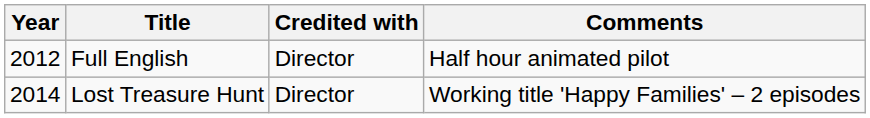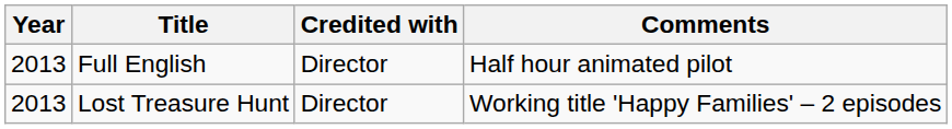 <table class="wikitable">
 <tr>
 <th>Year</th>
 <th>Title</th>
 <th>Credited with</th>
 <th>Comments</th>
 </tr>
 <tr>
-<td>2012</td>
+<td>2013</td>
 <td>Full English</td>
 <td>Director</td>
 <td>Half hour animated pilot</td>
 </tr>
 <tr>
-<td>2014</td>
+<td>2013</td>
 <td>Lost Treasure Hunt</td>
 <td>Director</td>
 <td>Working title 'Happy Families' – 2 episodes</td>
 </tr>
 </table>
